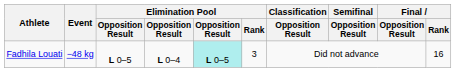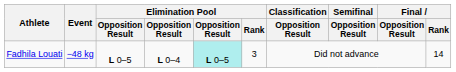 <table class="wikitable" style="font-size:90%">
 <tr>
 <th rowspan="2">Athlete</th>
 <th rowspan="2">Event</th>
 <th colspan=4>Elimination Pool</th>
 <th>Classification</th>
 <th>Semifinal</th>
 <th colspan=2>Final / </th>
 </tr>
 <tr style="font-size: 95%">
 <th>Opposition<br>Result</th>
 <th>Opposition<br>Result</th>
 <th>Opposition<br>Result</th>
 <th>Rank</th>
 <th>Opposition<br>Result</th>
 <th>Opposition<br>Result</th>
 <th>Opposition<br>Result</th>
 <th>Rank</th>
 </tr>
 <tr align=center>
 <td align=left><a href='#'>Fadhila Louati</a></td>
 <td align=left><a href='#'>−48 kg</a></td>
 <td><br><strong>L</strong> 0–5 <sup></sup></td>
 <td><br><strong>L</strong> 0–4 <sup></sup></td>
 <td style="background: paleturquoise;"><br><strong>L</strong> 0–5 <sup></sup></td>
 <td>3</td>
 <td colspan=3>Did not advance</td>
-<td>16</td>
+<td>14</td>
 </tr>
 </table>
